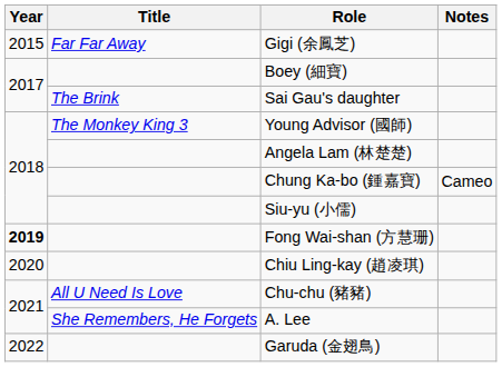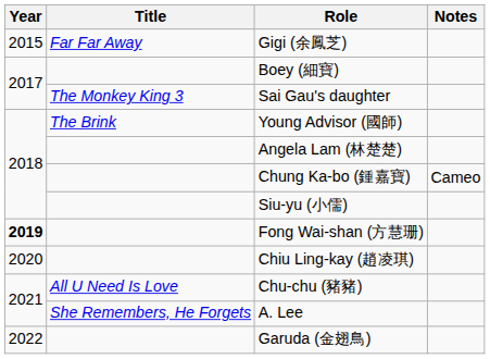 <table class="wikitable">
 <tr>
 <th>Year</th>
 <th>Title</th>
 <th>Role</th>
 <th>Notes</th>
 </tr>
 <tr>
 <td>2015</td>
 <td><em><a href='#'>Far Far Away</a></em></td>
 <td>Gigi (余鳳芝)</td>
 <td></td>
 </tr>
 <tr>
 <td rowspan="2">2017</td>
 <td><em></em></td>
 <td>Boey (細寶)</td>
 <td></td>
 </tr>
 <tr>
-<td><em><a href='#'>The Brink</a></em></td>
+<td><em><a href='#'>The Monkey King 3</a></em></td>
 <td>Sai Gau's daughter</td>
 <td></td>
 </tr>
 <tr>
 <td rowspan="4">2018</td>
-<td><em><a href='#'>The Monkey King 3</a></em></td>
+<td><em><a href='#'>The Brink</a></em></td>
 <td>Young Advisor (國師)</td>
 <td></td>
 </tr>
 <tr>
 <td><em></em></td>
 <td>Angela Lam (林楚楚)</td>
 <td></td>
 </tr>
 <tr>
 <td><em></em></td>
 <td>Chung Ka-bo (鍾嘉寶)</td>
 <td>Cameo</td>
 </tr>
 <tr>
 <td><em></em></td>
 <td>Siu-yu (小儒)</td>
 <td></td>
 </tr>
 <tr>
 <td><strong>2019</strong></td>
 <td><em></em></td>
 <td>Fong Wai-shan (方慧珊)</td>
 <td></td>
 </tr>
 <tr>
 <td>2020</td>
 <td><em></em></td>
 <td>Chiu Ling-kay (趙凌琪)</td>
 <td></td>
 </tr>
 <tr>
 <td rowspan="2">2021</td>
 <td><em><a href='#'>All U Need Is Love</a></em></td>
 <td>Chu-chu (豬豬)</td>
 <td></td>
 </tr>
 <tr>
 <td><em><a href='#'>She Remembers, He Forgets</a></em></td>
 <td>A. Lee</td>
 <td></td>
 </tr>
 <tr>
 <td>2022</td>
 <td><em></em></td>
 <td>Garuda (金翅鳥)</td>
 <td></td>
 </tr>
 </table>
